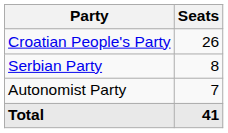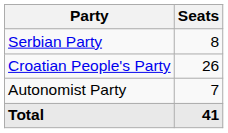 <table class=wikitable style="text-align:right">
 <tr>
 <th>Party</th>
 <th>Seats</th>
 </tr>
 <tr>
+<td align=left><a href='#'>Serbian Party</a></td>
+<td>8</td>
+</tr>
+<tr>
 <td align=left><a href='#'>Croatian People's Party</a></td>
 <td>26</td>
-</tr>
-<tr>
-<td align=left><a href='#'>Serbian Party</a></td>
-<td>8</td>
 </tr>
 <tr>
 <td align=left>Autonomist Party</td>
 <td>7</td>
 </tr>
 <tr>
 <td align=left style="background-color:#E9E9E9"><strong>Total</strong></td>
 <td style="background-color:#E9E9E9"><strong>41</strong></td>
 </tr>
 </table>
